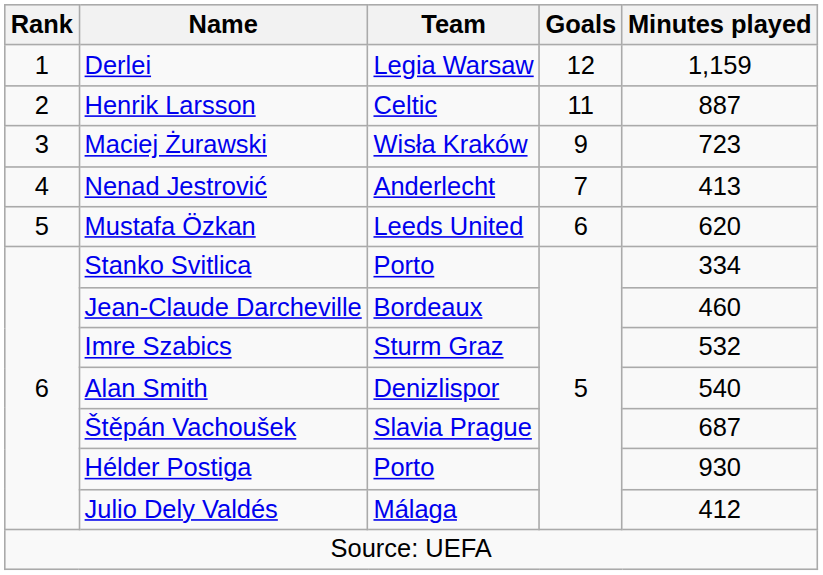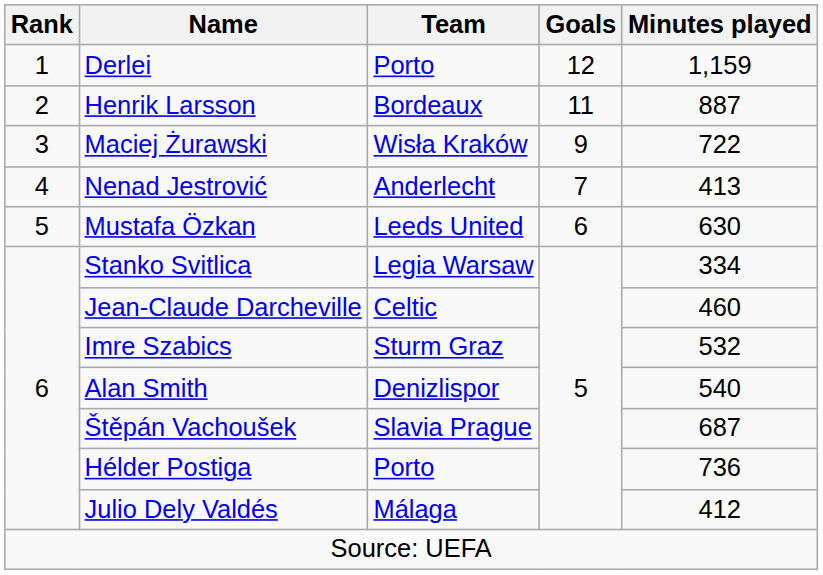 <table class="wikitable" style="text-align:center">
 <tr>
 <th>Rank</th>
 <th>Name</th>
 <th>Team</th>
 <th>Goals</th>
 <th>Minutes played</th>
 </tr>
 <tr>
 <td>1</td>
 <td align="left"> <a href='#'>Derlei</a></td>
-<td align="left"> <a href='#'>Legia Warsaw</a></td>
+<td align="left"> <a href='#'>Porto</a></td>
 <td>12</td>
 <td>1,159</td>
 </tr>
 <tr>
 <td>2</td>
 <td align="left"> <a href='#'>Henrik Larsson</a></td>
-<td align="left"> <a href='#'>Celtic</a></td>
+<td align="left"> <a href='#'>Bordeaux</a></td>
 <td>11</td>
 <td>887</td>
 </tr>
 <tr>
 <td>3</td>
 <td align="left"> <a href='#'>Maciej Żurawski</a></td>
 <td align="left"> <a href='#'>Wisła Kraków</a></td>
 <td>9</td>
-<td>723</td>
+<td>722</td>
 </tr>
 <tr>
 <td>4</td>
 <td align="left"> <a href='#'>Nenad Jestrović</a></td>
 <td align="left"> <a href='#'>Anderlecht</a></td>
 <td>7</td>
 <td>413</td>
 </tr>
 <tr>
 <td>5</td>
 <td align="left"> <a href='#'>Mustafa Özkan</a></td>
 <td align="left"> <a href='#'>Leeds United</a></td>
 <td>6</td>
-<td>620</td>
+<td>630</td>
 </tr>
 <tr>
 <td rowspan="7">6</td>
 <td align="left"> <a href='#'>Stanko Svitlica</a></td>
-<td align="left"> <a href='#'>Porto</a></td>
+<td align="left"> <a href='#'>Legia Warsaw</a></td>
 <td rowspan="7">5</td>
 <td>334</td>
 </tr>
 <tr>
 <td align="left"> <a href='#'>Jean-Claude Darcheville</a></td>
-<td align="left"> <a href='#'>Bordeaux</a></td>
+<td align="left"> <a href='#'>Celtic</a></td>
 <td>460</td>
 </tr>
 <tr>
 <td align="left"> <a href='#'>Imre Szabics</a></td>
 <td align="left"> <a href='#'>Sturm Graz</a></td>
 <td>532</td>
 </tr>
 <tr>
 <td align="left"> <a href='#'>Alan Smith</a></td>
 <td align="left"> <a href='#'>Denizlispor</a></td>
 <td>540</td>
 </tr>
 <tr>
 <td align="left"> <a href='#'>Štěpán Vachoušek</a></td>
 <td align="left"> <a href='#'>Slavia Prague</a></td>
 <td>687</td>
 </tr>
 <tr>
 <td align="left"> <a href='#'>Hélder Postiga</a></td>
 <td align="left"> <a href='#'>Porto</a></td>
-<td>930</td>
+<td>736</td>
 </tr>
 <tr>
 <td align="left"> <a href='#'>Julio Dely Valdés</a></td>
 <td align="left"> <a href='#'>Málaga</a></td>
 <td>412</td>
 </tr>
 <tr>
 <td colspan="5">Source: UEFA</td>
 </tr>
 </table>
